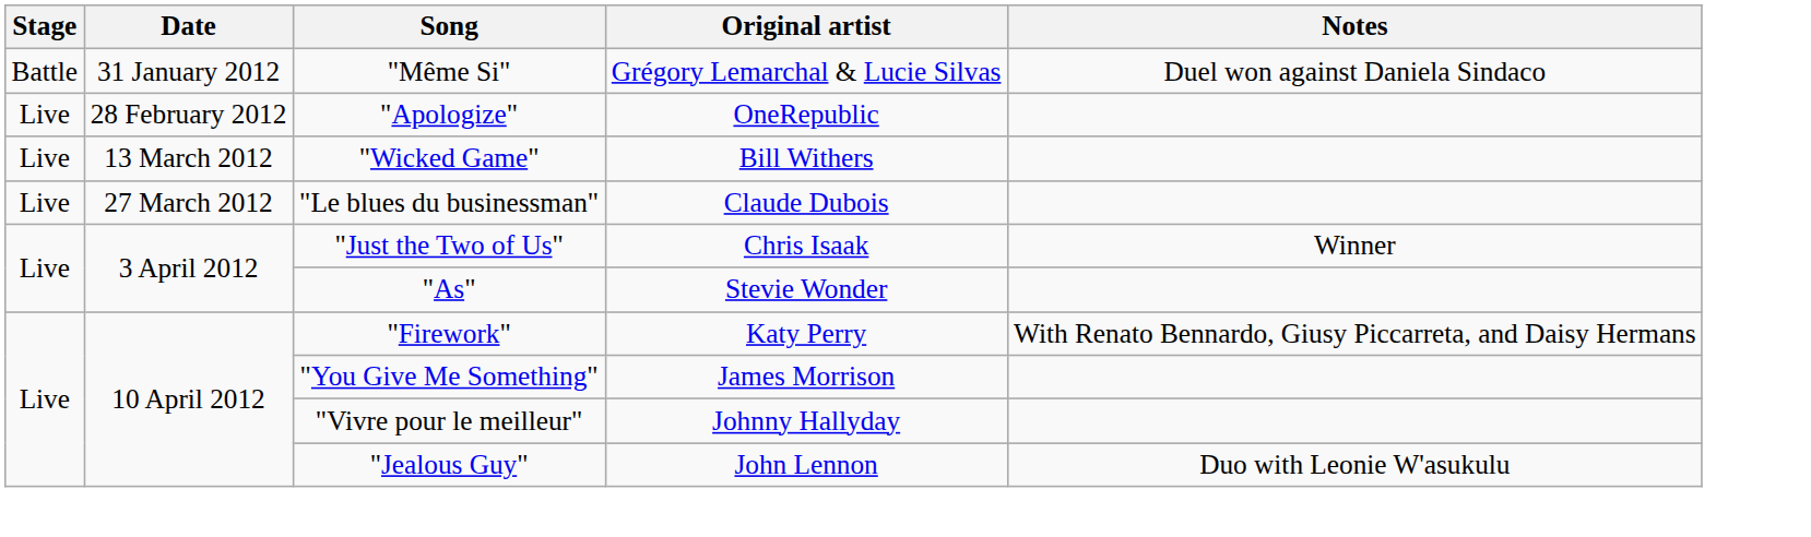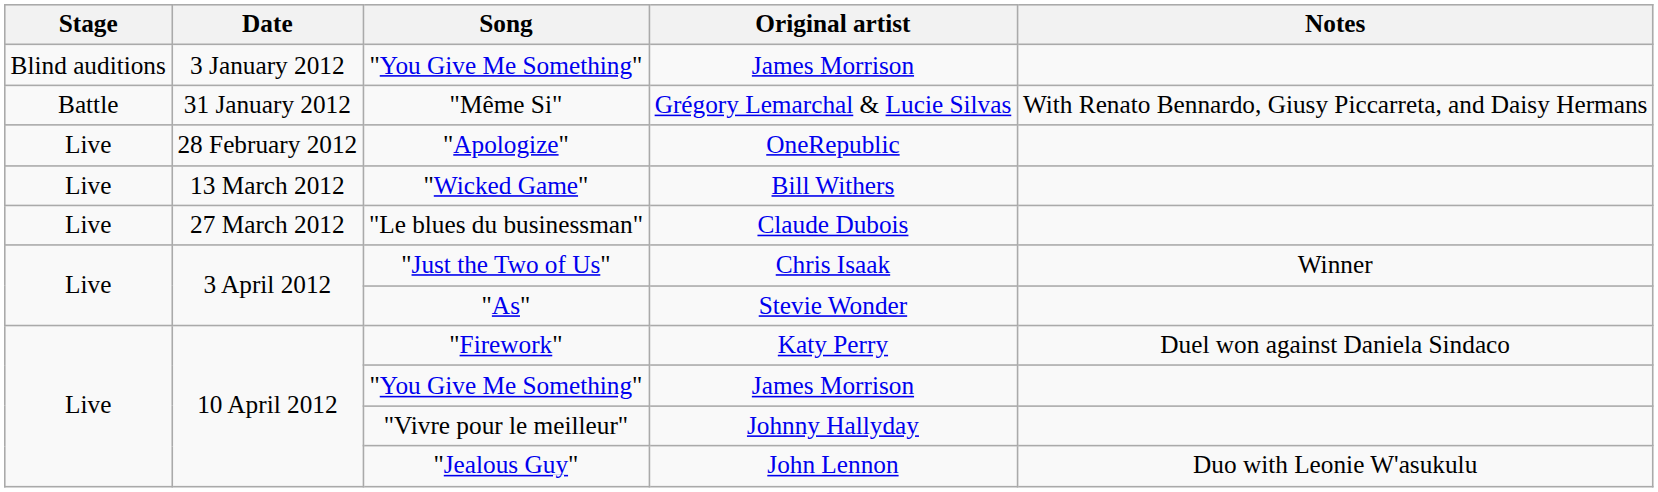 <table class="wikitable collapsible" style="text-align:center;">
 <tr>
 <th style="text-align:center;"><strong>Stage</strong></th>
 <th style="text-align:center;"><strong>Date</strong></th>
 <th style="text-align:center;"><strong>Song</strong></th>
 <th style="text-align:center;"><strong>Original artist</strong></th>
 <th style="text-align:center;"><strong>Notes</strong></th>
 </tr>
+<tr>
+<td style="text-align:center;">Blind auditions</td>
+<td style="text-align:center;">3 January 2012</td>
+<td style="text-align:center;">"<a href='#'>You Give Me Something</a>"</td>
+<td style="text-align:center;"><a href='#'>James Morrison</a></td>
+<td style="text-align:center;"></td>
+</tr>
 <tr style="text-align:center;">
 <td>Battle</td>
 <td>31 January 2012</td>
 <td>"Même Si"</td>
 <td><a href='#'>Grégory Lemarchal</a> & <a href='#'>Lucie Silvas</a></td>
-<td>Duel won against Daniela Sindaco</td>
+<td style="text-align:center;">With Renato Bennardo, Giusy Piccarreta, and Daisy Hermans</td>
 </tr>
 <tr>
 <td style="text-align:center;">Live</td>
 <td style="text-align:center;">28 February 2012</td>
 <td style="text-align:center;">"<a href='#'>Apologize</a>"</td>
 <td style="text-align:center;"><a href='#'>OneRepublic</a></td>
 <td style="text-align:center;"></td>
 </tr>
 <tr style="text-align:center;">
 <td>Live</td>
 <td>13 March 2012</td>
 <td>"<a href='#'>Wicked Game</a>"</td>
 <td style="text-align:center;"><a href='#'>Bill Withers</a></td>
 <td style="text-align:center;"></td>
 </tr>
 <tr style="text-align:center;">
 <td>Live</td>
 <td>27 March 2012</td>
 <td>"Le blues du businessman"</td>
 <td><a href='#'>Claude Dubois</a></td>
 <td style="text-align:center;"></td>
 </tr>
 <tr>
 <td rowspan="2" style="text-align:center;">Live</td>
 <td rowspan="2" style="text-align:center;">3 April 2012</td>
 <td style="text-align:center;">"<a href='#'>Just the Two of Us</a>"</td>
 <td><a href='#'>Chris Isaak</a></td>
 <td>Winner</td>
 </tr>
 <tr>
 <td style="text-align:center;">"<a href='#'>As</a>"</td>
 <td style="text-align:center;"><a href='#'>Stevie Wonder</a></td>
 <td style="text-align:center;"></td>
 </tr>
 <tr>
 <td rowspan="4" style="text-align:center;">Live</td>
 <td rowspan="4" style="text-align:center;">10 April 2012</td>
 <td style="text-align:center;">"<a href='#'>Firework</a>"</td>
 <td style="text-align:center;"><a href='#'>Katy Perry</a></td>
-<td style="text-align:center;">With Renato Bennardo, Giusy Piccarreta, and Daisy Hermans</td>
+<td>Duel won against Daniela Sindaco</td>
 </tr>
 <tr>
 <td style="text-align:center;">"<a href='#'>You Give Me Something</a>"</td>
 <td style="text-align:center;"><a href='#'>James Morrison</a></td>
 <td style="text-align:center;"></td>
 </tr>
 <tr style="text-align:center;">
 <td>"Vivre pour le meilleur"</td>
 <td><a href='#'>Johnny Hallyday</a></td>
 <td style="text-align:center;"></td>
 </tr>
 <tr style="text-align:center;">
 <td>"<a href='#'>Jealous Guy</a>"</td>
 <td><a href='#'>John Lennon</a></td>
 <td style="text-align:center;">Duo with Leonie W'asukulu</td>
 </tr>
 </table>
